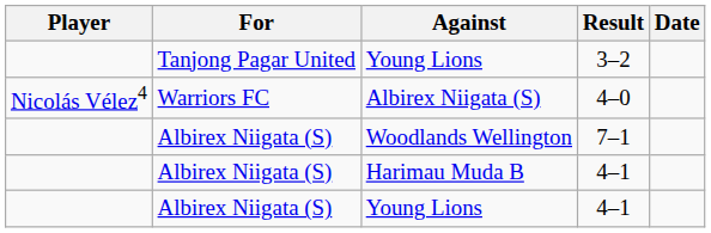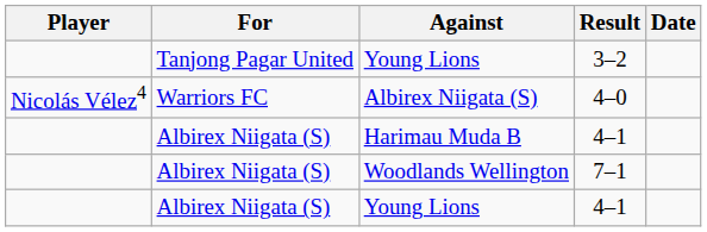 <table class="wikitable sortable">
 <tr>
 <th>Player</th>
 <th>For</th>
 <th>Against</th>
 <th style="text-align:center">Result</th>
 <th>Date</th>
 </tr>
 <tr>
 <td> </td>
 <td><a href='#'>Tanjong Pagar United</a></td>
 <td> <a href='#'>Young Lions</a></td>
 <td style="text-align:center;">3–2</td>
 <td></td>
 </tr>
 <tr>
 <td> <a href='#'>Nicolás Vélez</a><sup>4</sup></td>
 <td><a href='#'>Warriors FC</a></td>
 <td> <a href='#'>Albirex Niigata (S)</a></td>
 <td style="text-align:center;">4–0</td>
 <td></td>
 </tr>
 <tr>
 <td> </td>
 <td> <a href='#'>Albirex Niigata (S)</a></td>
-<td><a href='#'>Woodlands Wellington</a></td>
-<td style="text-align:center;">7–1</td>
+<td> <a href='#'>Harimau Muda B</a></td>
+<td style="text-align:center;">4–1</td>
 <td></td>
 </tr>
 <tr>
 <td> </td>
 <td> <a href='#'>Albirex Niigata (S)</a></td>
-<td> <a href='#'>Harimau Muda B</a></td>
-<td style="text-align:center;">4–1</td>
+<td><a href='#'>Woodlands Wellington</a></td>
+<td style="text-align:center;">7–1</td>
 <td></td>
 </tr>
 <tr>
 <td> </td>
 <td> <a href='#'>Albirex Niigata (S)</a></td>
 <td> <a href='#'>Young Lions</a></td>
 <td style="text-align:center;">4–1</td>
 <td></td>
 </tr>
 </table>
